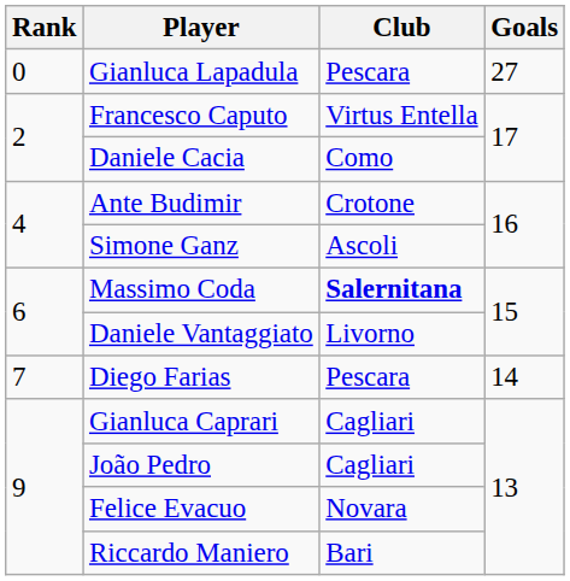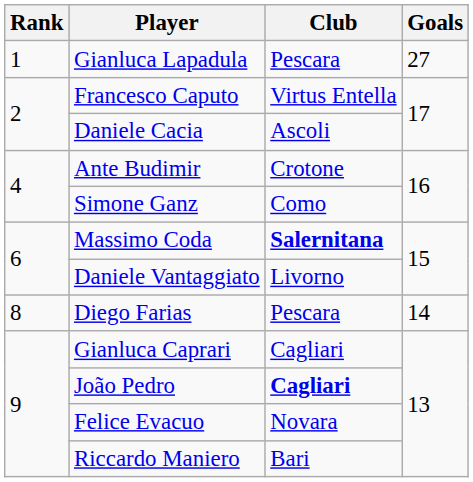 <table class="wikitable">
 <tr>
 <th>Rank</th>
 <th>Player</th>
 <th>Club</th>
 <th>Goals</th>
 </tr>
 <tr>
-<td>0</td>
+<td>1</td>
 <td> <a href='#'>Gianluca Lapadula</a></td>
 <td><a href='#'>Pescara</a></td>
 <td>27</td>
 </tr>
 <tr>
 <td rowspan=2>2</td>
 <td> <a href='#'>Francesco Caputo</a></td>
 <td><a href='#'>Virtus Entella</a></td>
 <td rowspan=2>17</td>
 </tr>
 <tr>
 <td> <a href='#'>Daniele Cacia</a></td>
-<td><a href='#'>Como</a></td>
+<td><a href='#'>Ascoli</a></td>
 </tr>
 <tr>
 <td rowspan=2>4</td>
 <td> <a href='#'>Ante Budimir</a></td>
 <td><a href='#'>Crotone</a></td>
 <td rowspan=2>16</td>
 </tr>
 <tr>
 <td> <a href='#'>Simone Ganz</a></td>
-<td><a href='#'>Ascoli</a></td>
+<td><a href='#'>Como</a></td>
 </tr>
 <tr>
 <td rowspan=2>6</td>
 <td> <a href='#'>Massimo Coda</a></td>
 <td><strong><a href='#'>Salernitana</a></strong></td>
 <td rowspan=2>15</td>
 </tr>
 <tr>
 <td> <a href='#'>Daniele Vantaggiato</a></td>
 <td><a href='#'>Livorno</a></td>
 </tr>
 <tr>
-<td>7</td>
+<td>8</td>
 <td> <a href='#'>Diego Farias</a></td>
 <td><a href='#'>Pescara</a></td>
 <td>14</td>
 </tr>
 <tr>
 <td rowspan=4>9</td>
 <td> <a href='#'>Gianluca Caprari</a></td>
 <td><a href='#'>Cagliari</a></td>
 <td rowspan=4>13</td>
 </tr>
 <tr>
 <td> <a href='#'>João Pedro</a></td>
-<td><a href='#'>Cagliari</a></td>
+<td><strong><a href='#'>Cagliari</a></strong></td>
 </tr>
 <tr>
 <td> <a href='#'>Felice Evacuo</a></td>
 <td><a href='#'>Novara</a></td>
 </tr>
 <tr>
 <td> <a href='#'>Riccardo Maniero</a></td>
 <td><a href='#'>Bari</a></td>
 </tr>
 </table>
